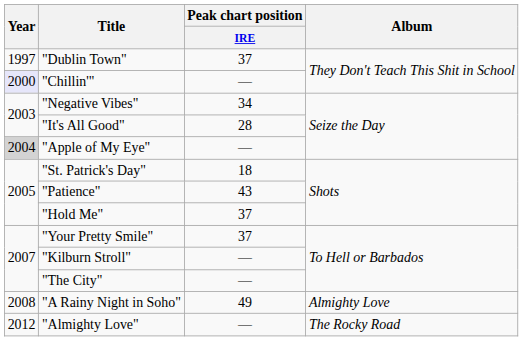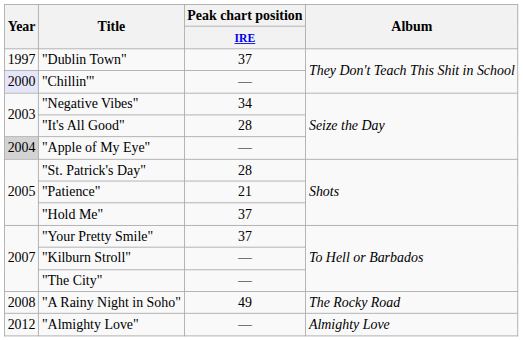 <table class="wikitable">
 <tr>
 <th rowspan=2>Year</th>
 <th rowspan=2>Title</th>
 <th>Peak chart position</th>
 <th rowspan=2>Album</th>
 </tr>
 <tr>
 <th><small><a href='#'>IRE</a></small><br></th>
 </tr>
 <tr>
 <td align="center">1997</td>
 <td>"Dublin Town"</td>
 <td align="center">37</td>
 <td rowspan="2"><em>They Don't Teach This Shit in School</em></td>
 </tr>
 <tr>
 <td align="center" style="background: lavender;">2000</td>
 <td>"Chillin'"</td>
 <td align="center">—</td>
 </tr>
 <tr>
 <td align="center" rowspan="2">2003</td>
 <td>"Negative Vibes"</td>
 <td align="center">34</td>
 <td rowspan="3"><em>Seize the Day</em></td>
 </tr>
 <tr>
 <td>"It's All Good"</td>
 <td align="center">28</td>
 </tr>
 <tr>
 <td align="center" style="background: lightgrey;">2004</td>
 <td>"Apple of My Eye"</td>
 <td align="center">—</td>
 </tr>
 <tr>
 <td align="center" rowspan="3">2005</td>
 <td>"St. Patrick's Day"</td>
-<td align="center">18</td>
+<td align="center">28</td>
 <td rowspan="3"><em>Shots</em></td>
 </tr>
 <tr>
 <td>"Patience"</td>
-<td align="center">43</td>
+<td align="center">21</td>
 </tr>
 <tr>
 <td>"Hold Me"</td>
 <td align="center">37</td>
 </tr>
 <tr>
 <td align="center" rowspan="3">2007</td>
 <td>"Your Pretty Smile"</td>
 <td align="center">37</td>
 <td rowspan="3"><em>To Hell or Barbados</em></td>
 </tr>
 <tr>
 <td>"Kilburn Stroll"</td>
 <td align="center">—</td>
 </tr>
 <tr>
 <td>"The City"</td>
 <td align="center">—</td>
 </tr>
 <tr>
 <td align="center">2008</td>
 <td>"A Rainy Night in Soho"</td>
 <td align="center">49</td>
-<td><em>Almighty Love</em></td>
+<td><em>The Rocky Road</em></td>
 </tr>
 <tr>
 <td align="center">2012</td>
 <td>"Almighty Love"</td>
 <td align="center">—</td>
-<td><em>The Rocky Road</em></td>
+<td><em>Almighty Love</em></td>
 </tr>
 </table>
